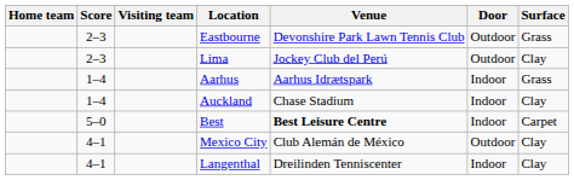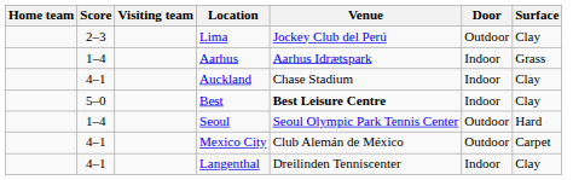 <table class="wikitable" style="border:1px solid #aaa;">
 <tr>
 <th>Home team</th>
 <th>Score</th>
 <th>Visiting team</th>
 <th>Location</th>
 <th>Venue</th>
 <th>Door</th>
 <th>Surface</th>
-</tr>
-<tr>
-<td></td>
-<td style="text-align:center;">2–3</td>
-<td><strong></strong></td>
-<td><a href='#'>Eastbourne</a></td>
-<td><a href='#'>Devonshire Park Lawn Tennis Club</a></td>
-<td>Outdoor</td>
-<td>Grass</td>
 </tr>
 <tr>
 <td></td>
 <td style="text-align:center;">2–3</td>
 <td><strong></strong></td>
 <td><a href='#'>Lima</a></td>
 <td><a href='#'>Jockey Club del Perú</a></td>
 <td>Outdoor</td>
 <td>Clay</td>
 </tr>
 <tr>
 <td></td>
 <td style="text-align:center;">1–4</td>
 <td><strong></strong></td>
 <td><a href='#'>Aarhus</a></td>
 <td><a href='#'>Aarhus Idrætspark</a></td>
 <td>Indoor</td>
 <td>Grass</td>
 </tr>
 <tr>
 <td><strong></strong></td>
-<td style="text-align:center;">1–4</td>
+<td style="text-align:center;">4–1</td>
 <td></td>
 <td><a href='#'>Auckland</a></td>
 <td>Chase Stadium</td>
 <td>Indoor</td>
 <td>Clay</td>
 </tr>
 <tr>
 <td><strong></strong></td>
 <td style="text-align:center;">5–0</td>
 <td></td>
 <td><a href='#'>Best</a></td>
 <td><strong>Best Leisure Centre</strong></td>
 <td>Indoor</td>
-<td>Carpet</td>
+<td>Clay</td>
+</tr>
+<tr>
+<td></td>
+<td style="text-align:center;">1–4</td>
+<td><strong></strong></td>
+<td><a href='#'>Seoul</a></td>
+<td><a href='#'>Seoul Olympic Park Tennis Center</a></td>
+<td>Outdoor</td>
+<td>Hard</td>
 </tr>
 <tr>
 <td><strong></strong></td>
 <td style="text-align:center;">4–1</td>
 <td></td>
 <td><a href='#'>Mexico City</a></td>
 <td>Club Alemán de México</td>
 <td>Outdoor</td>
-<td>Clay</td>
+<td>Carpet</td>
 </tr>
 <tr>
 <td><strong></strong></td>
 <td style="text-align:center;">4–1</td>
 <td></td>
 <td><a href='#'>Langenthal</a></td>
 <td>Dreilinden Tenniscenter</td>
 <td>Indoor</td>
 <td>Clay</td>
 </tr>
 </table>
